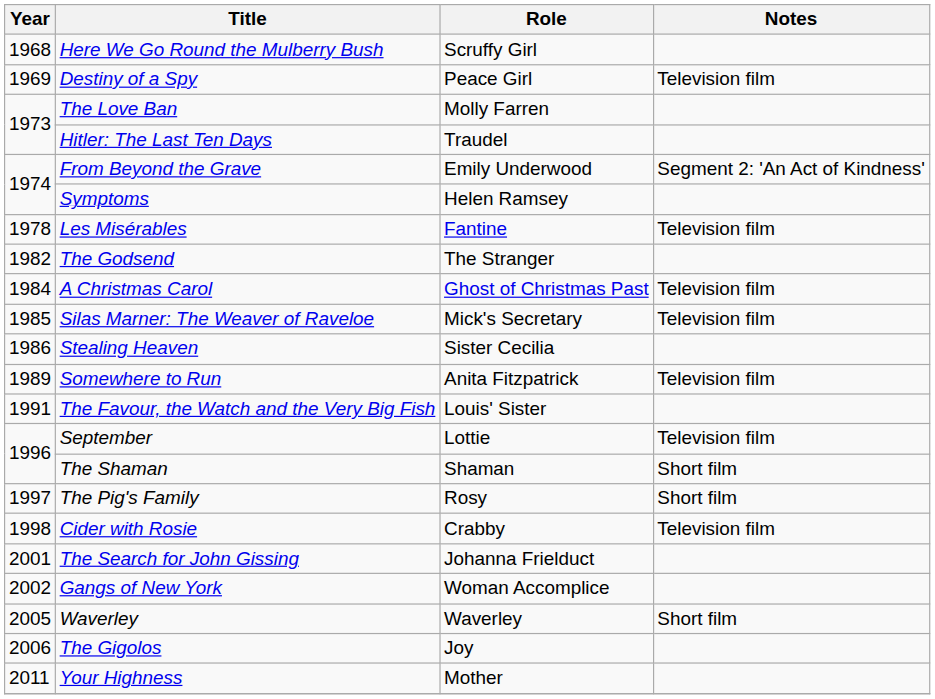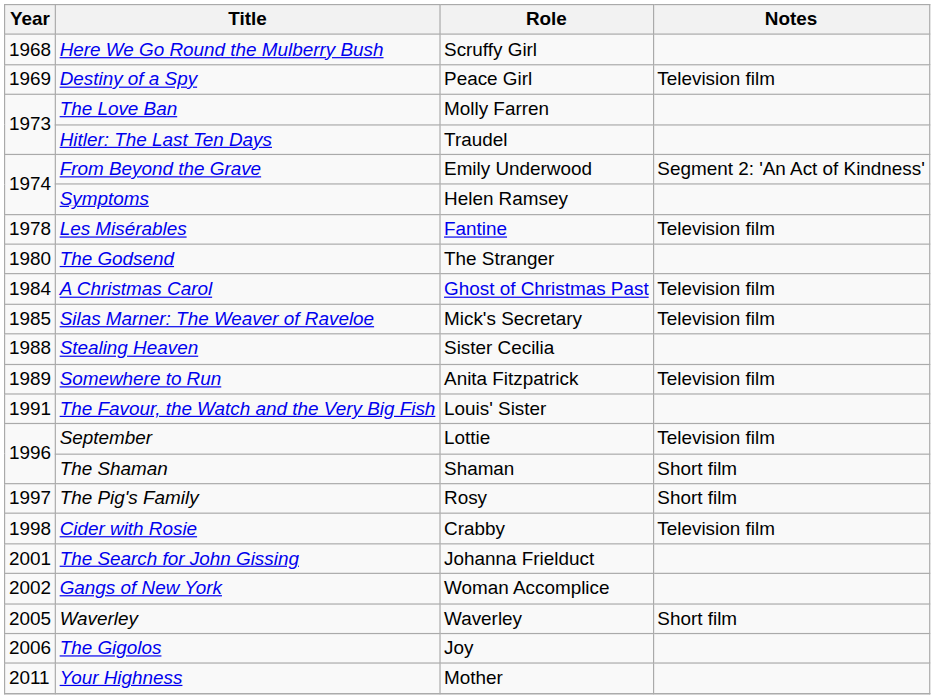 <table class="wikitable sortable">
 <tr>
 <th>Year</th>
 <th>Title</th>
 <th>Role</th>
 <th>Notes</th>
 </tr>
 <tr>
 <td>1968</td>
 <td><em><a href='#'>Here We Go Round the Mulberry Bush</a></em></td>
 <td>Scruffy Girl</td>
 <td></td>
 </tr>
 <tr>
 <td>1969</td>
 <td><em><a href='#'>Destiny of a Spy</a></em></td>
 <td>Peace Girl</td>
 <td>Television film</td>
 </tr>
 <tr>
 <td rowspan="2">1973</td>
 <td><em><a href='#'>The Love Ban</a></em></td>
 <td>Molly Farren</td>
 <td></td>
 </tr>
 <tr>
 <td><em><a href='#'>Hitler: The Last Ten Days</a></em></td>
 <td>Traudel</td>
 <td></td>
 </tr>
 <tr>
 <td rowspan="2">1974</td>
 <td><em><a href='#'>From Beyond the Grave</a></em></td>
 <td>Emily Underwood</td>
 <td>Segment 2: 'An Act of Kindness'</td>
 </tr>
 <tr>
 <td><em><a href='#'>Symptoms</a></em></td>
 <td>Helen Ramsey</td>
 <td></td>
 </tr>
 <tr>
 <td>1978</td>
 <td><em><a href='#'>Les Misérables</a></em></td>
 <td><a href='#'>Fantine</a></td>
 <td>Television film</td>
 </tr>
 <tr>
-<td>1982</td>
+<td>1980</td>
 <td><em><a href='#'>The Godsend</a></em></td>
 <td>The Stranger</td>
 <td></td>
 </tr>
 <tr>
 <td>1984</td>
 <td><em><a href='#'>A Christmas Carol</a></em></td>
 <td><a href='#'>Ghost of Christmas Past</a></td>
 <td>Television film</td>
 </tr>
 <tr>
 <td>1985</td>
 <td><em><a href='#'>Silas Marner: The Weaver of Raveloe</a></em></td>
 <td>Mick's Secretary</td>
 <td>Television film</td>
 </tr>
 <tr>
-<td>1986</td>
+<td>1988</td>
 <td><em><a href='#'>Stealing Heaven</a></em></td>
 <td>Sister Cecilia</td>
 <td></td>
 </tr>
 <tr>
 <td>1989</td>
 <td><em><a href='#'>Somewhere to Run</a></em></td>
 <td>Anita Fitzpatrick</td>
 <td>Television film</td>
 </tr>
 <tr>
 <td>1991</td>
 <td><em><a href='#'>The Favour, the Watch and the Very Big Fish</a></em></td>
 <td>Louis' Sister</td>
 <td></td>
 </tr>
 <tr>
 <td rowspan="2">1996</td>
 <td><em>September</em></td>
 <td>Lottie</td>
 <td>Television film</td>
 </tr>
 <tr>
 <td><em>The Shaman</em></td>
 <td>Shaman</td>
 <td>Short film</td>
 </tr>
 <tr>
 <td>1997</td>
 <td><em>The Pig's Family</em></td>
 <td>Rosy</td>
 <td>Short film</td>
 </tr>
 <tr>
 <td>1998</td>
 <td><em><a href='#'>Cider with Rosie</a></em></td>
 <td>Crabby</td>
 <td>Television film</td>
 </tr>
 <tr>
 <td>2001</td>
 <td><em><a href='#'>The Search for John Gissing</a></em></td>
 <td>Johanna Frielduct</td>
 <td></td>
 </tr>
 <tr>
 <td>2002</td>
 <td><em><a href='#'>Gangs of New York</a></em></td>
 <td>Woman Accomplice</td>
 <td></td>
 </tr>
 <tr>
 <td>2005</td>
 <td><em>Waverley</em></td>
 <td>Waverley</td>
 <td>Short film</td>
 </tr>
 <tr>
 <td>2006</td>
 <td><em><a href='#'>The Gigolos</a></em></td>
 <td>Joy</td>
 <td></td>
 </tr>
 <tr>
 <td>2011</td>
 <td><em><a href='#'>Your Highness</a></em></td>
 <td>Mother</td>
 <td></td>
 </tr>
 <tr>
 </tr>
 </table>
